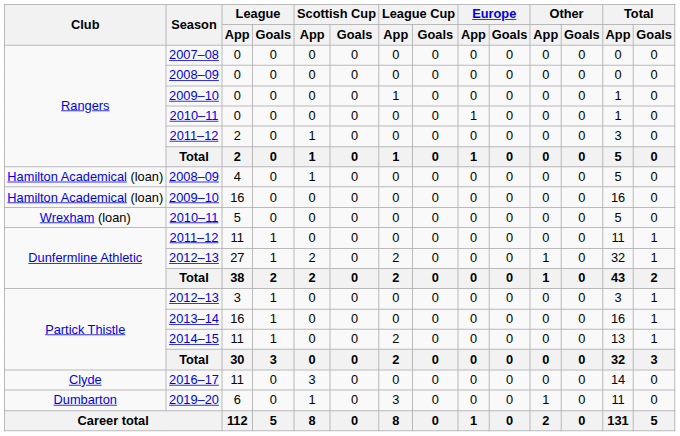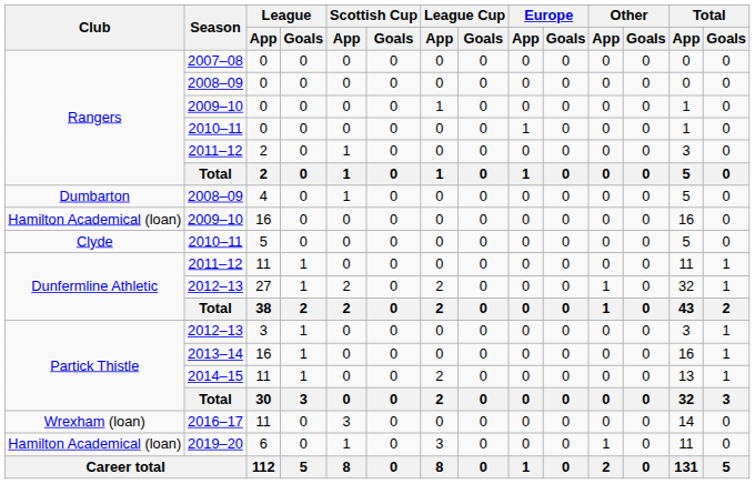 <table class="wikitable" style="text-align: center;">
 <tr>
 <th rowspan=2>Club</th>
 <th rowspan=2>Season</th>
 <th colspan=2>League</th>
 <th colspan=2>Scottish Cup</th>
 <th colspan=2>League Cup</th>
 <th colspan=2><a href='#'>Europe</a></th>
 <th colspan=2>Other</th>
 <th colspan=2>Total</th>
 </tr>
 <tr>
 <th>App</th>
 <th>Goals</th>
 <th>App</th>
 <th>Goals</th>
 <th>App</th>
 <th>Goals</th>
 <th>App</th>
 <th>Goals</th>
 <th>App</th>
 <th>Goals</th>
 <th>App</th>
 <th>Goals</th>
 </tr>
 <tr>
 <td rowspan= 6><a href='#'>Rangers</a></td>
 <td><a href='#'>2007–08</a></td>
 <td>0</td>
 <td>0</td>
 <td>0</td>
 <td>0</td>
 <td>0</td>
 <td>0</td>
 <td>0</td>
 <td>0</td>
 <td>0</td>
 <td>0</td>
 <td>0</td>
 <td>0</td>
 </tr>
 <tr>
 <td><a href='#'>2008–09</a></td>
 <td>0</td>
 <td>0</td>
 <td>0</td>
 <td>0</td>
 <td>0</td>
 <td>0</td>
 <td>0</td>
 <td>0</td>
 <td>0</td>
 <td>0</td>
 <td>0</td>
 <td>0</td>
 </tr>
 <tr>
 <td><a href='#'>2009–10</a></td>
 <td>0</td>
 <td>0</td>
 <td>0</td>
 <td>0</td>
 <td>1</td>
 <td>0</td>
 <td>0</td>
 <td>0</td>
 <td>0</td>
 <td>0</td>
 <td>1</td>
 <td>0</td>
 </tr>
 <tr>
 <td><a href='#'>2010–11</a></td>
 <td>0</td>
 <td>0</td>
 <td>0</td>
 <td>0</td>
 <td>0</td>
 <td>0</td>
 <td>1</td>
 <td>0</td>
 <td>0</td>
 <td>0</td>
 <td>1</td>
 <td>0</td>
 </tr>
 <tr>
 <td><a href='#'>2011–12</a></td>
 <td>2</td>
 <td>0</td>
 <td>1</td>
 <td>0</td>
 <td>0</td>
 <td>0</td>
 <td>0</td>
 <td>0</td>
 <td>0</td>
 <td>0</td>
 <td>3</td>
 <td>0</td>
 </tr>
 <tr>
 <th>Total</th>
 <th>2</th>
 <th>0</th>
 <th>1</th>
 <th>0</th>
 <th>1</th>
 <th>0</th>
 <th>1</th>
 <th>0</th>
 <th>0</th>
 <th>0</th>
 <th>5</th>
 <th>0</th>
 </tr>
 <tr>
-<td><a href='#'>Hamilton Academical</a> (loan)</td>
+<td><a href='#'>Dumbarton</a></td>
 <td><a href='#'>2008–09</a></td>
 <td>4</td>
 <td>0</td>
 <td>1</td>
 <td>0</td>
 <td>0</td>
 <td>0</td>
 <td>0</td>
 <td>0</td>
 <td>0</td>
 <td>0</td>
 <td>5</td>
 <td>0</td>
 </tr>
 <tr>
 <td><a href='#'>Hamilton Academical</a> (loan)</td>
 <td><a href='#'>2009–10</a></td>
 <td>16</td>
 <td>0</td>
 <td>0</td>
 <td>0</td>
 <td>0</td>
 <td>0</td>
 <td>0</td>
 <td>0</td>
 <td>0</td>
 <td>0</td>
 <td>16</td>
 <td>0</td>
 </tr>
 <tr>
-<td><a href='#'>Wrexham</a> (loan)</td>
+<td><a href='#'>Clyde</a></td>
 <td><a href='#'>2010–11</a></td>
 <td>5</td>
 <td>0</td>
 <td>0</td>
 <td>0</td>
 <td>0</td>
 <td>0</td>
 <td>0</td>
 <td>0</td>
 <td>0</td>
 <td>0</td>
 <td>5</td>
 <td>0</td>
 </tr>
 <tr>
 <td rowspan=3><a href='#'>Dunfermline Athletic</a></td>
 <td><a href='#'>2011–12</a></td>
 <td>11</td>
 <td>1</td>
 <td>0</td>
 <td>0</td>
 <td>0</td>
 <td>0</td>
 <td>0</td>
 <td>0</td>
 <td>0</td>
 <td>0</td>
 <td>11</td>
 <td>1</td>
 </tr>
 <tr>
 <td><a href='#'>2012–13</a></td>
 <td>27</td>
 <td>1</td>
 <td>2</td>
 <td>0</td>
 <td>2</td>
 <td>0</td>
 <td>0</td>
 <td>0</td>
 <td>1</td>
 <td>0</td>
 <td>32</td>
 <td>1</td>
 </tr>
 <tr>
 <th>Total</th>
 <th>38</th>
 <th>2</th>
 <th>2</th>
 <th>0</th>
 <th>2</th>
 <th>0</th>
 <th>0</th>
 <th>0</th>
 <th>1</th>
 <th>0</th>
 <th>43</th>
 <th>2</th>
 </tr>
 <tr>
 <td rowspan=4><a href='#'>Partick Thistle</a></td>
 <td><a href='#'>2012–13</a></td>
 <td>3</td>
 <td>1</td>
 <td>0</td>
 <td>0</td>
 <td>0</td>
 <td>0</td>
 <td>0</td>
 <td>0</td>
 <td>0</td>
 <td>0</td>
 <td>3</td>
 <td>1</td>
 </tr>
 <tr>
 <td><a href='#'>2013–14</a></td>
 <td>16</td>
 <td>1</td>
 <td>0</td>
 <td>0</td>
 <td>0</td>
 <td>0</td>
 <td>0</td>
 <td>0</td>
 <td>0</td>
 <td>0</td>
 <td>16</td>
 <td>1</td>
 </tr>
 <tr>
 <td><a href='#'>2014–15</a></td>
 <td>11</td>
 <td>1</td>
 <td>0</td>
 <td>0</td>
 <td>2</td>
 <td>0</td>
 <td>0</td>
 <td>0</td>
 <td>0</td>
 <td>0</td>
 <td>13</td>
 <td>1</td>
 </tr>
 <tr>
 <th>Total</th>
 <th>30</th>
 <th>3</th>
 <th>0</th>
 <th>0</th>
 <th>2</th>
 <th>0</th>
 <th>0</th>
 <th>0</th>
 <th>0</th>
 <th>0</th>
 <th>32</th>
 <th>3</th>
 </tr>
 <tr>
-<td><a href='#'>Clyde</a></td>
+<td><a href='#'>Wrexham</a> (loan)</td>
 <td><a href='#'>2016–17</a></td>
 <td>11</td>
 <td>0</td>
 <td>3</td>
 <td>0</td>
 <td>0</td>
 <td>0</td>
 <td>0</td>
 <td>0</td>
 <td>0</td>
 <td>0</td>
 <td>14</td>
 <td>0</td>
 </tr>
 <tr>
-<td><a href='#'>Dumbarton</a></td>
+<td><a href='#'>Hamilton Academical</a> (loan)</td>
 <td><a href='#'>2019–20</a></td>
 <td>6</td>
 <td>0</td>
 <td>1</td>
 <td>0</td>
 <td>3</td>
 <td>0</td>
 <td>0</td>
 <td>0</td>
 <td>1</td>
 <td>0</td>
 <td>11</td>
 <td>0</td>
 </tr>
 <tr>
 <th colspan=2>Career total</th>
 <th>112</th>
 <th>5</th>
 <th>8</th>
 <th>0</th>
 <th>8</th>
 <th>0</th>
 <th>1</th>
 <th>0</th>
 <th>2</th>
 <th>0</th>
 <th>131</th>
 <th>5</th>
 </tr>
 </table>
